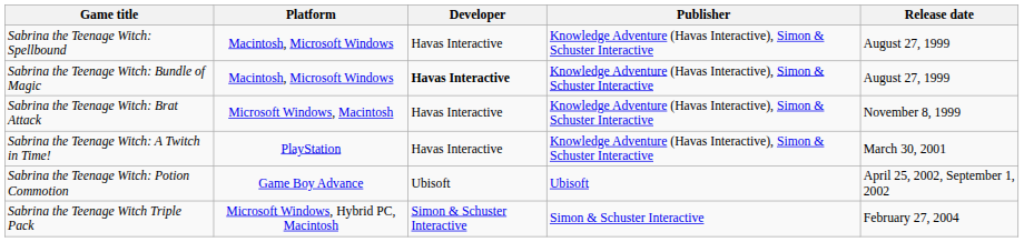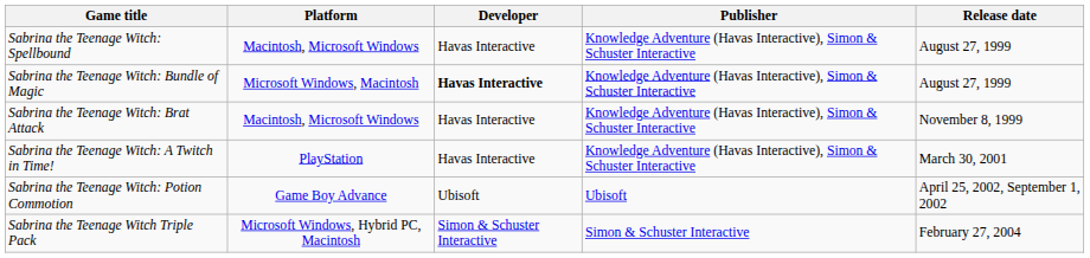 <table class="wikitable">
 <tr>
 <th>Game title</th>
 <th>Platform</th>
 <th>Developer</th>
 <th>Publisher</th>
 <th>Release date</th>
 </tr>
 <tr>
 <td><em>Sabrina the Teenage Witch: Spellbound</em></td>
 <td style="text-align:center;"><a href='#'>Macintosh</a>, <a href='#'>Microsoft Windows</a></td>
 <td>Havas Interactive</td>
 <td><a href='#'>Knowledge Adventure</a> (Havas Interactive), <a href='#'>Simon & Schuster Interactive</a></td>
 <td>August 27, 1999</td>
 </tr>
 <tr>
 <td><em>Sabrina the Teenage Witch: Bundle of Magic</em></td>
-<td style="text-align:center;"><a href='#'>Macintosh</a>, <a href='#'>Microsoft Windows</a></td>
+<td style="text-align:center;"><a href='#'>Microsoft Windows</a>, <a href='#'>Macintosh</a></td>
 <td><strong>Havas Interactive</strong></td>
 <td><a href='#'>Knowledge Adventure</a> (Havas Interactive), <a href='#'>Simon & Schuster Interactive</a></td>
 <td>August 27, 1999</td>
 </tr>
 <tr>
 <td><em>Sabrina the Teenage Witch: Brat Attack</em></td>
-<td style="text-align:center;"><a href='#'>Microsoft Windows</a>, <a href='#'>Macintosh</a></td>
+<td style="text-align:center;"><a href='#'>Macintosh</a>, <a href='#'>Microsoft Windows</a></td>
 <td>Havas Interactive</td>
 <td><a href='#'>Knowledge Adventure</a> (Havas Interactive), <a href='#'>Simon & Schuster Interactive</a></td>
 <td>November 8, 1999</td>
 </tr>
 <tr>
 <td><em>Sabrina the Teenage Witch: A Twitch in Time!</em></td>
 <td style="text-align:center;"><a href='#'>PlayStation</a></td>
 <td>Havas Interactive</td>
 <td><a href='#'>Knowledge Adventure</a> (Havas Interactive), <a href='#'>Simon & Schuster Interactive</a></td>
 <td>March 30, 2001</td>
 </tr>
 <tr>
 <td><em>Sabrina the Teenage Witch: Potion Commotion</em></td>
 <td style="text-align:center;"><a href='#'>Game Boy Advance</a></td>
 <td>Ubisoft</td>
 <td><a href='#'>Ubisoft</a></td>
 <td>April 25, 2002, September 1, 2002</td>
 </tr>
 <tr>
 <td><em>Sabrina the Teenage Witch Triple Pack</em></td>
 <td style="text-align:center;"><a href='#'>Microsoft Windows</a>, Hybrid PC, <a href='#'>Macintosh</a></td>
 <td><a href='#'>Simon & Schuster Interactive</a></td>
 <td><a href='#'>Simon & Schuster Interactive</a></td>
 <td>February 27, 2004</td>
 </tr>
 </table>
